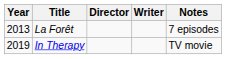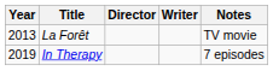 <table class="wikitable">
 <tr>
 <th>Year</th>
 <th>Title</th>
 <th>Director</th>
 <th>Writer</th>
 <th>Notes</th>
 </tr>
 <tr>
 <td>2013</td>
 <td><em>La Forêt</em></td>
 <td></td>
 <td></td>
-<td>7 episodes</td>
+<td>TV movie</td>
 </tr>
 <tr>
 <td>2019</td>
 <td><em><a href='#'>In Therapy</a></em></td>
 <td></td>
 <td></td>
-<td>TV movie</td>
+<td>7 episodes</td>
 </tr>
 </table>
